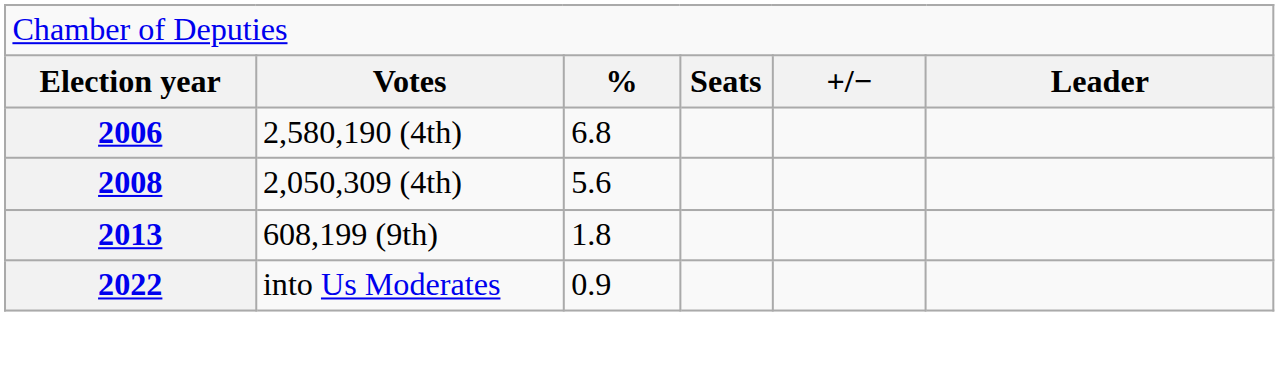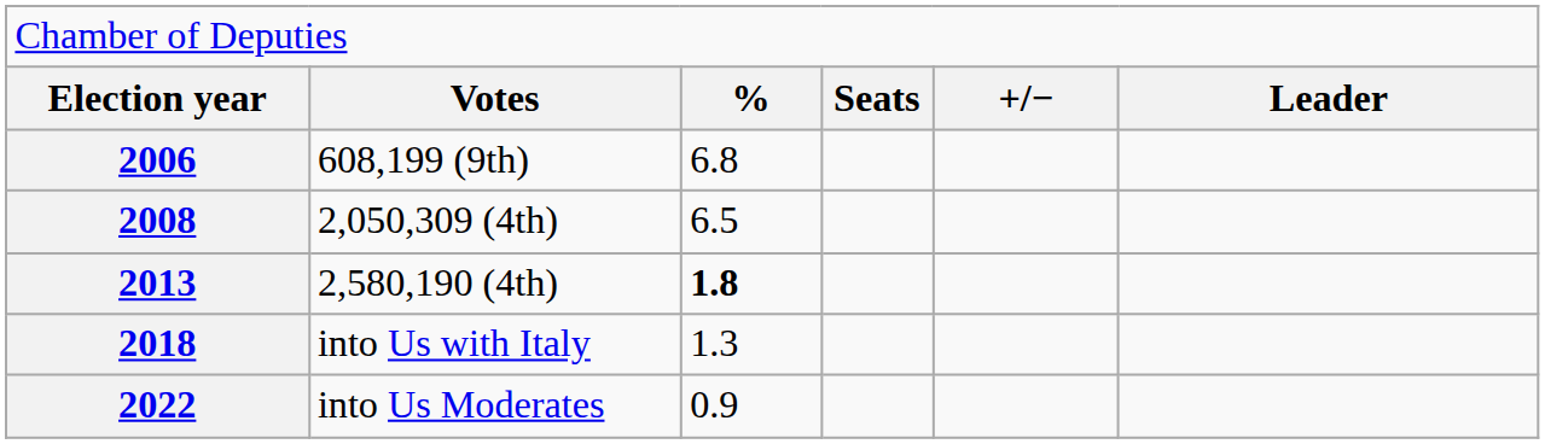 <table class=wikitable style="width:50%; border:1px #AAAAFF solid">
 <tr>
 <td colspan=6><a href='#'>Chamber of Deputies</a></td>
 </tr>
 <tr>
 <th width=13%>Election year</th>
 <th width=16%>Votes</th>
 <th width=6%>%</th>
 <th width=1%>Seats</th>
 <th width=8%>+/−</th>
 <th width=18%>Leader</th>
 </tr>
 <tr>
 <th><a href='#'>2006</a></th>
-<td>2,580,190 (4th)</td>
+<td>608,199 (9th)</td>
 <td>6.8</td>
 <td></td>
 <td></td>
 <td></td>
 </tr>
 <tr>
 <th><a href='#'>2008</a></th>
 <td>2,050,309 (4th)</td>
-<td>5.6</td>
+<td>6.5</td>
 <td></td>
 <td></td>
 <td></td>
 </tr>
 <tr>
 <th><a href='#'>2013</a></th>
-<td>608,199 (9th)</td>
-<td>1.8</td>
+<td>2,580,190 (4th)</td>
+<td><strong>1.8</strong></td>
+<td></td>
+<td></td>
+<td></td>
+</tr>
+<tr>
+<th><a href='#'>2018</a></th>
+<td>into <a href='#'>Us with Italy</a></td>
+<td>1.3</td>
 <td></td>
 <td></td>
 <td></td>
 </tr>
 <tr>
 <th><a href='#'>2022</a></th>
 <td>into <a href='#'>Us Moderates</a></td>
 <td>0.9</td>
 <td></td>
 <td></td>
 <td></td>
 </tr>
 </table>
